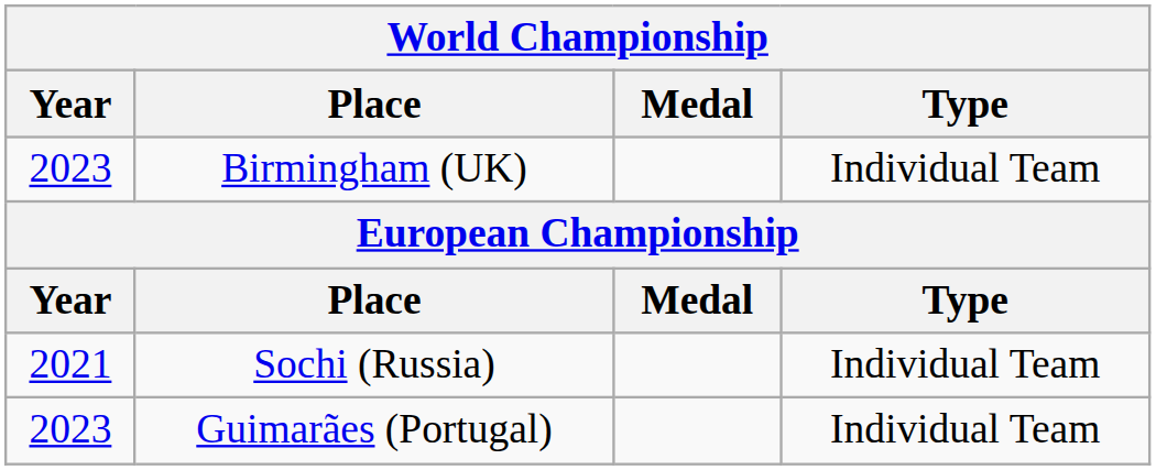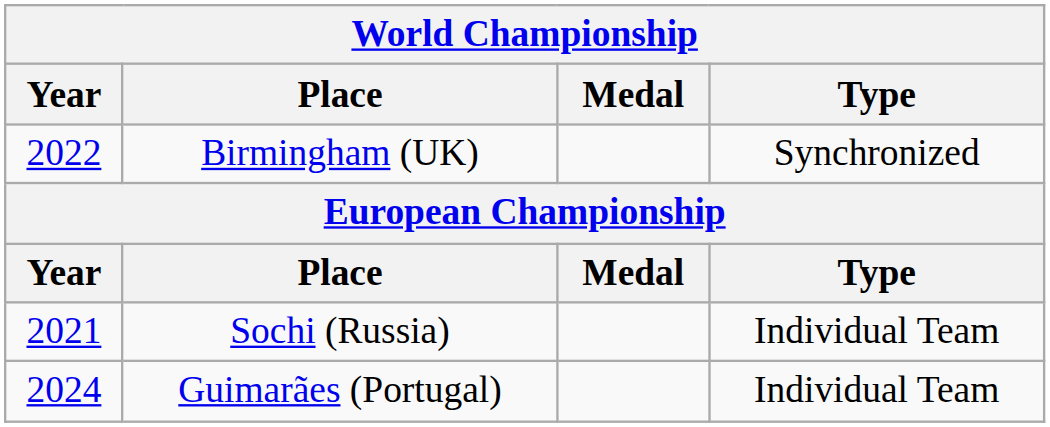 <table class="wikitable center col2izq" style="text-align:center;width:445px;">
 <tr>
 <th colspan="4"><a href='#'>World Championship</a></th>
 </tr>
 <tr>
 <th>Year</th>
 <th>Place</th>
 <th>Medal</th>
 <th>Type</th>
 </tr>
 <tr>
-<td><a href='#'>2023</a></td>
+<td><a href='#'>2022</a></td>
 <td><a href='#'>Birmingham</a> (UK)</td>
 <td></td>
-<td>Individual Team</td>
+<td>Synchronized</td>
 </tr>
 <tr>
 <th colspan="4"><a href='#'>European Championship</a></th>
 </tr>
 <tr>
 <th>Year</th>
 <th>Place</th>
 <th>Medal</th>
 <th>Type</th>
 </tr>
 <tr>
 <td><a href='#'>2021</a></td>
 <td><a href='#'>Sochi</a> (Russia)</td>
 <td></td>
 <td>Individual Team</td>
 </tr>
 <tr>
-<td><a href='#'>2023</a></td>
+<td><a href='#'>2024</a></td>
 <td><a href='#'>Guimarães</a> (Portugal)</td>
 <td></td>
 <td>Individual Team</td>
 </tr>
 </table>
